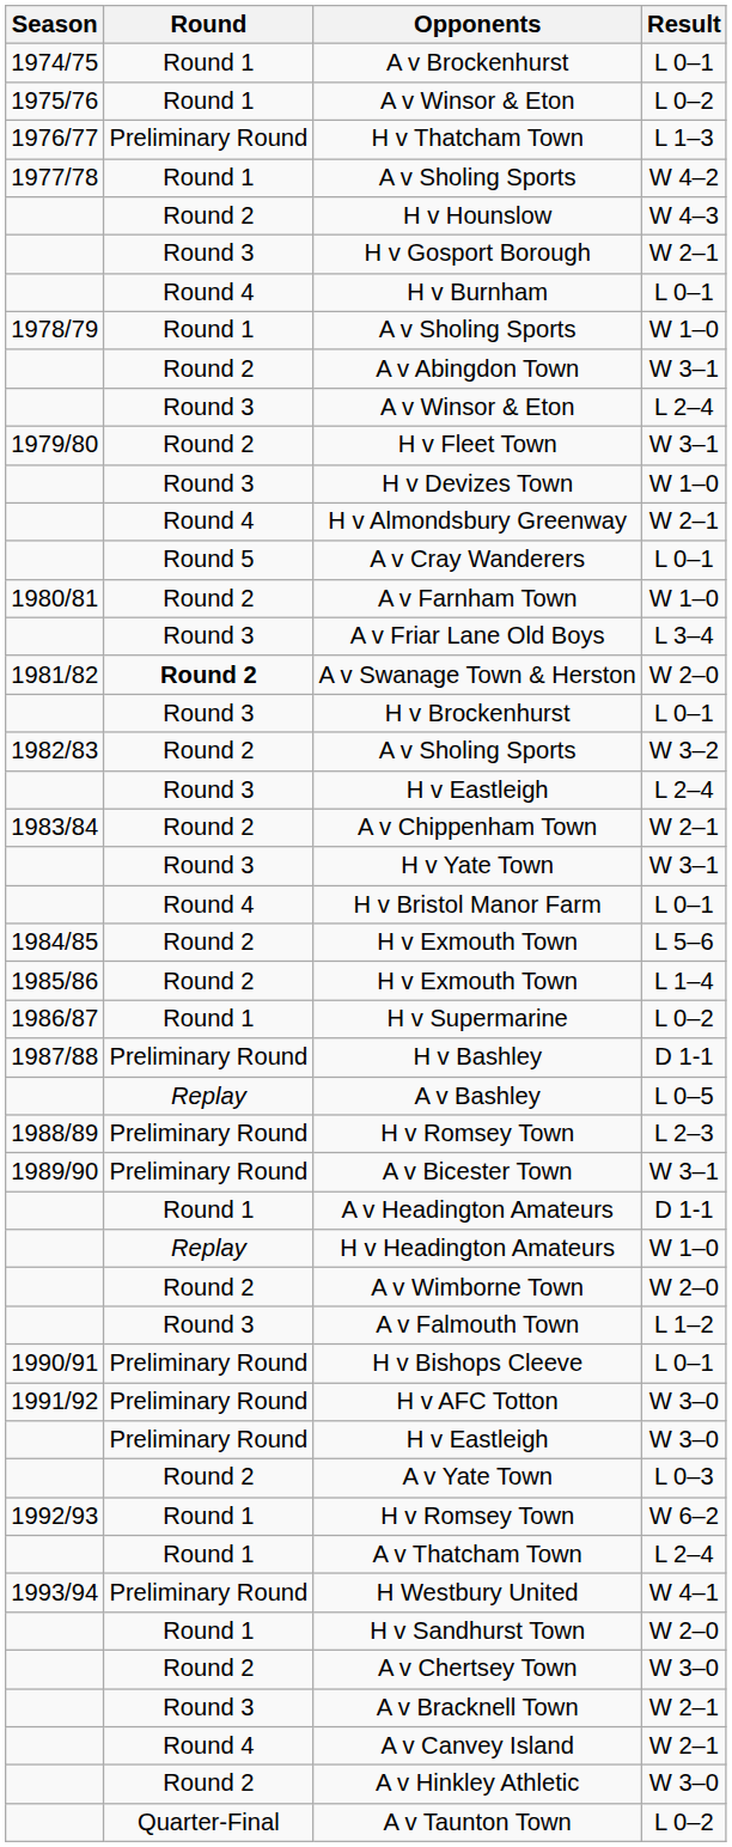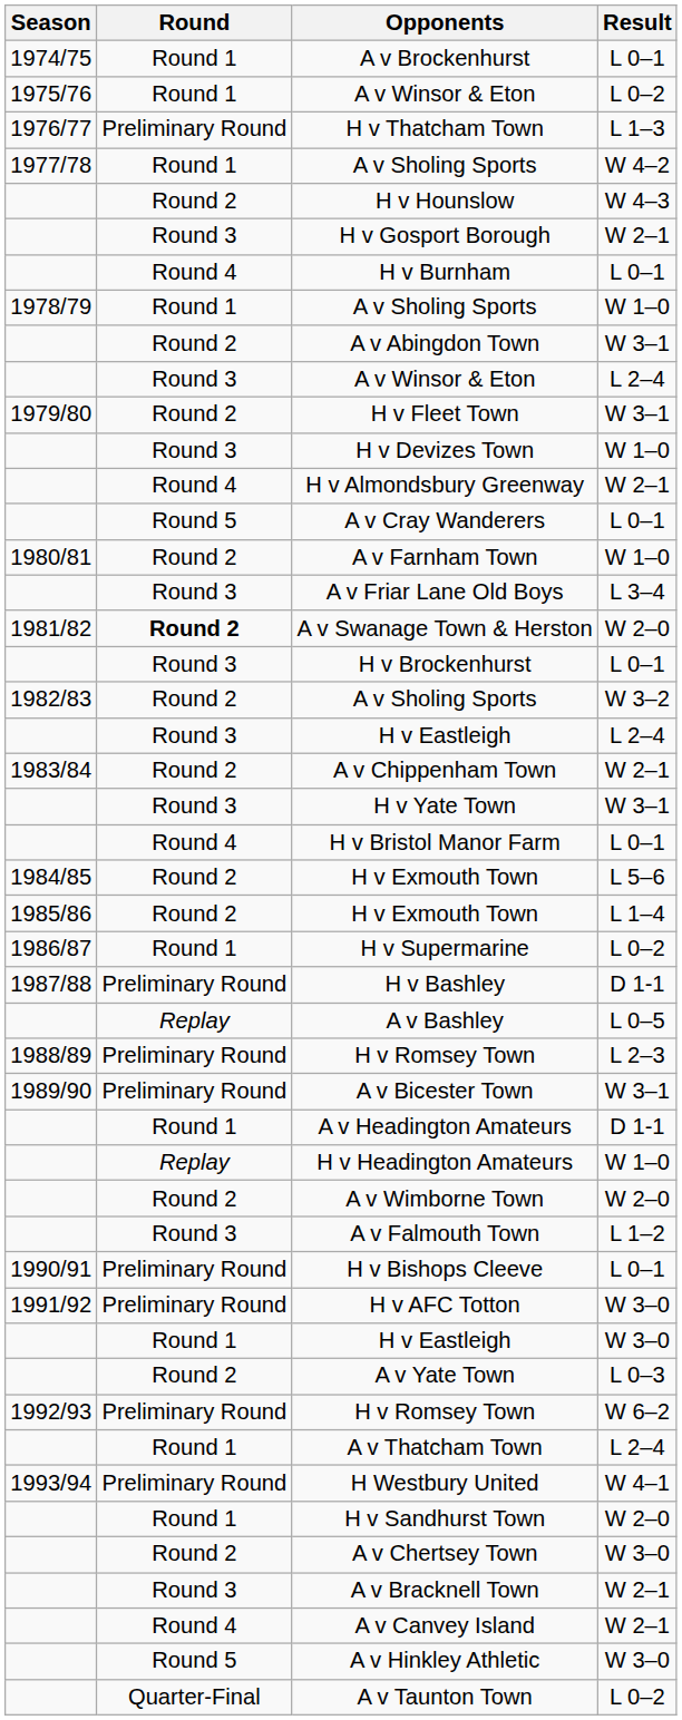 <table class="wikitable collapsible collapsed" style=text-align:center>
 <tr>
 <th>Season</th>
 <th>Round</th>
 <th>Opponents</th>
 <th>Result</th>
 </tr>
 <tr>
 <td>1974/75</td>
 <td>Round 1</td>
 <td>A v Brockenhurst</td>
 <td>L 0–1</td>
 </tr>
 <tr>
 <td>1975/76</td>
 <td>Round 1</td>
 <td>A v Winsor & Eton</td>
 <td>L 0–2</td>
 </tr>
 <tr>
 <td>1976/77</td>
 <td>Preliminary Round</td>
 <td>H v Thatcham Town</td>
 <td>L 1–3</td>
 </tr>
 <tr>
 <td>1977/78</td>
 <td>Round 1</td>
 <td>A v Sholing Sports</td>
 <td>W 4–2</td>
 </tr>
 <tr>
 <td></td>
 <td>Round 2</td>
 <td>H v Hounslow</td>
 <td>W 4–3</td>
 </tr>
 <tr>
 <td></td>
 <td>Round 3</td>
 <td>H v Gosport Borough</td>
 <td>W 2–1</td>
 </tr>
 <tr>
 <td></td>
 <td>Round 4</td>
 <td>H v Burnham</td>
 <td>L 0–1</td>
 </tr>
 <tr>
 <td>1978/79</td>
 <td>Round 1</td>
 <td>A v Sholing Sports</td>
 <td>W 1–0</td>
 </tr>
 <tr>
 <td></td>
 <td>Round 2</td>
 <td>A v Abingdon Town</td>
 <td>W 3–1</td>
 </tr>
 <tr>
 <td></td>
 <td>Round 3</td>
 <td>A v Winsor & Eton</td>
 <td>L 2–4</td>
 </tr>
 <tr>
 <td>1979/80</td>
 <td>Round 2</td>
 <td>H v Fleet Town</td>
 <td>W 3–1</td>
 </tr>
 <tr>
 <td></td>
 <td>Round 3</td>
 <td>H v Devizes Town</td>
 <td>W 1–0</td>
 </tr>
 <tr>
 <td></td>
 <td>Round 4</td>
 <td>H v Almondsbury Greenway</td>
 <td>W 2–1</td>
 </tr>
 <tr>
 <td></td>
 <td>Round 5</td>
 <td>A v Cray Wanderers</td>
 <td>L 0–1</td>
 </tr>
 <tr>
 <td>1980/81</td>
 <td>Round 2</td>
 <td>A v Farnham Town</td>
 <td>W 1–0</td>
 </tr>
 <tr>
 <td></td>
 <td>Round 3</td>
 <td>A v Friar Lane Old Boys</td>
 <td>L 3–4</td>
 </tr>
 <tr>
 <td>1981/82</td>
 <td><strong>Round 2</strong></td>
 <td>A v Swanage Town & Herston</td>
 <td>W 2–0</td>
 </tr>
 <tr>
 <td></td>
 <td>Round 3</td>
 <td>H v Brockenhurst</td>
 <td>L 0–1</td>
 </tr>
 <tr>
 <td>1982/83</td>
 <td>Round 2</td>
 <td>A v Sholing Sports</td>
 <td>W 3–2</td>
 </tr>
 <tr>
 <td></td>
 <td>Round 3</td>
 <td>H v Eastleigh</td>
 <td>L 2–4</td>
 </tr>
 <tr>
 <td>1983/84</td>
 <td>Round 2</td>
 <td>A v Chippenham Town</td>
 <td>W 2–1</td>
 </tr>
 <tr>
 <td></td>
 <td>Round 3</td>
 <td>H v Yate Town</td>
 <td>W 3–1</td>
 </tr>
 <tr>
 <td></td>
 <td>Round 4</td>
 <td>H v Bristol Manor Farm</td>
 <td>L 0–1</td>
 </tr>
 <tr>
 <td>1984/85</td>
 <td>Round 2</td>
 <td>H v Exmouth Town</td>
 <td>L 5–6</td>
 </tr>
 <tr>
 <td>1985/86</td>
 <td>Round 2</td>
 <td>H v Exmouth Town</td>
 <td>L 1–4</td>
 </tr>
 <tr>
 <td>1986/87</td>
 <td>Round 1</td>
 <td>H v Supermarine</td>
 <td>L 0–2</td>
 </tr>
 <tr>
 <td>1987/88</td>
 <td>Preliminary Round</td>
 <td>H v Bashley</td>
 <td>D 1-1</td>
 </tr>
 <tr>
 <td></td>
 <td><em>Replay</em></td>
 <td>A v Bashley</td>
 <td>L 0–5</td>
 </tr>
 <tr>
 <td>1988/89</td>
 <td>Preliminary Round</td>
 <td>H v Romsey Town</td>
 <td>L 2–3</td>
 </tr>
 <tr>
 <td>1989/90</td>
 <td>Preliminary Round</td>
 <td>A v Bicester Town</td>
 <td>W 3–1</td>
 </tr>
 <tr>
 <td></td>
 <td>Round 1</td>
 <td>A v Headington Amateurs</td>
 <td>D 1-1</td>
 </tr>
 <tr>
 <td></td>
 <td><em>Replay</em></td>
 <td>H v Headington Amateurs</td>
 <td>W 1–0</td>
 </tr>
 <tr>
 <td></td>
 <td>Round 2</td>
 <td>A v Wimborne Town</td>
 <td>W 2–0</td>
 </tr>
 <tr>
 <td></td>
 <td>Round 3</td>
 <td>A v Falmouth Town</td>
 <td>L 1–2</td>
 </tr>
 <tr>
 <td>1990/91</td>
 <td>Preliminary Round</td>
 <td>H v Bishops Cleeve</td>
 <td>L 0–1</td>
 </tr>
 <tr>
 <td>1991/92</td>
 <td>Preliminary Round</td>
 <td>H v AFC Totton</td>
 <td>W 3–0</td>
 </tr>
 <tr>
 <td></td>
-<td>Preliminary Round</td>
+<td>Round 1</td>
 <td>H v Eastleigh</td>
 <td>W 3–0</td>
 </tr>
 <tr>
 <td></td>
 <td>Round 2</td>
 <td>A v Yate Town</td>
 <td>L 0–3</td>
 </tr>
 <tr>
 <td>1992/93</td>
-<td>Round 1</td>
+<td>Preliminary Round</td>
 <td>H v Romsey Town</td>
 <td>W 6–2</td>
 </tr>
 <tr>
 <td></td>
 <td>Round 1</td>
 <td>A v Thatcham Town</td>
 <td>L 2–4</td>
 </tr>
 <tr>
 <td>1993/94</td>
 <td>Preliminary Round</td>
 <td>H Westbury United</td>
 <td>W 4–1</td>
 </tr>
 <tr>
 <td></td>
 <td>Round 1</td>
 <td>H v Sandhurst Town</td>
 <td>W 2–0</td>
 </tr>
 <tr>
 <td></td>
 <td>Round 2</td>
 <td>A v Chertsey Town</td>
 <td>W 3–0</td>
 </tr>
 <tr>
 <td></td>
 <td>Round 3</td>
 <td>A v Bracknell Town</td>
 <td>W 2–1</td>
 </tr>
 <tr>
 <td></td>
 <td>Round 4</td>
 <td>A v Canvey Island</td>
 <td>W 2–1</td>
 </tr>
 <tr>
 <td></td>
-<td>Round 2</td>
+<td>Round 5</td>
 <td>A v Hinkley Athletic</td>
 <td>W 3–0</td>
 </tr>
 <tr>
 <td></td>
 <td>Quarter-Final</td>
 <td>A v Taunton Town</td>
 <td>L 0–2</td>
 </tr>
 </table>
